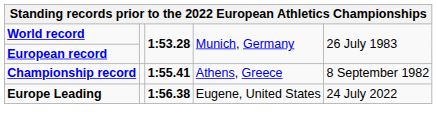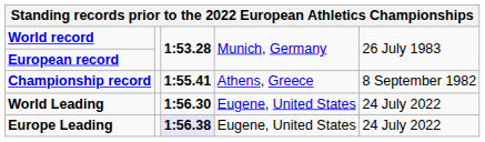 <table class="wikitable">
 <tr>
 <th colspan="5">Standing records prior to the 2022 European Athletics Championships</th>
 </tr>
 <tr>
 <td><strong><a href='#'>World record</a></strong></td>
 <td rowspan=2></td>
 <td rowspan=2><strong>1:53.28 </strong></td>
 <td rowspan=2><a href='#'>Munich</a>, <a href='#'>Germany</a></td>
 <td rowspan=2>26 July 1983</td>
 </tr>
 <tr>
 <td><strong><a href='#'>European record</a></strong></td>
 </tr>
 <tr>
 <td><strong><a href='#'>Championship record</a></strong></td>
 <td></td>
 <td><strong>1:55.41</strong></td>
 <td><a href='#'>Athens</a>, <a href='#'>Greece</a></td>
 <td>8 September 1982</td>
 </tr>
 <tr>
+<td><strong>World Leading</strong></td>
+<td></td>
+<td><strong>1:56.30</strong></td>
+<td><a href='#'>Eugene</a>, <a href='#'>United States</a></td>
+<td>24 July 2022</td>
+</tr>
+<tr>
 <td><strong>Europe Leading</strong></td>
 <td></td>
-<td><strong> 1:56.38</strong></td>
+<td style="background: lavender;"><strong> 1:56.38</strong></td>
 <td Eugene, Oregon>Eugene, United States</td>
 <td>24 July 2022</td>
 </tr>
 </table>
